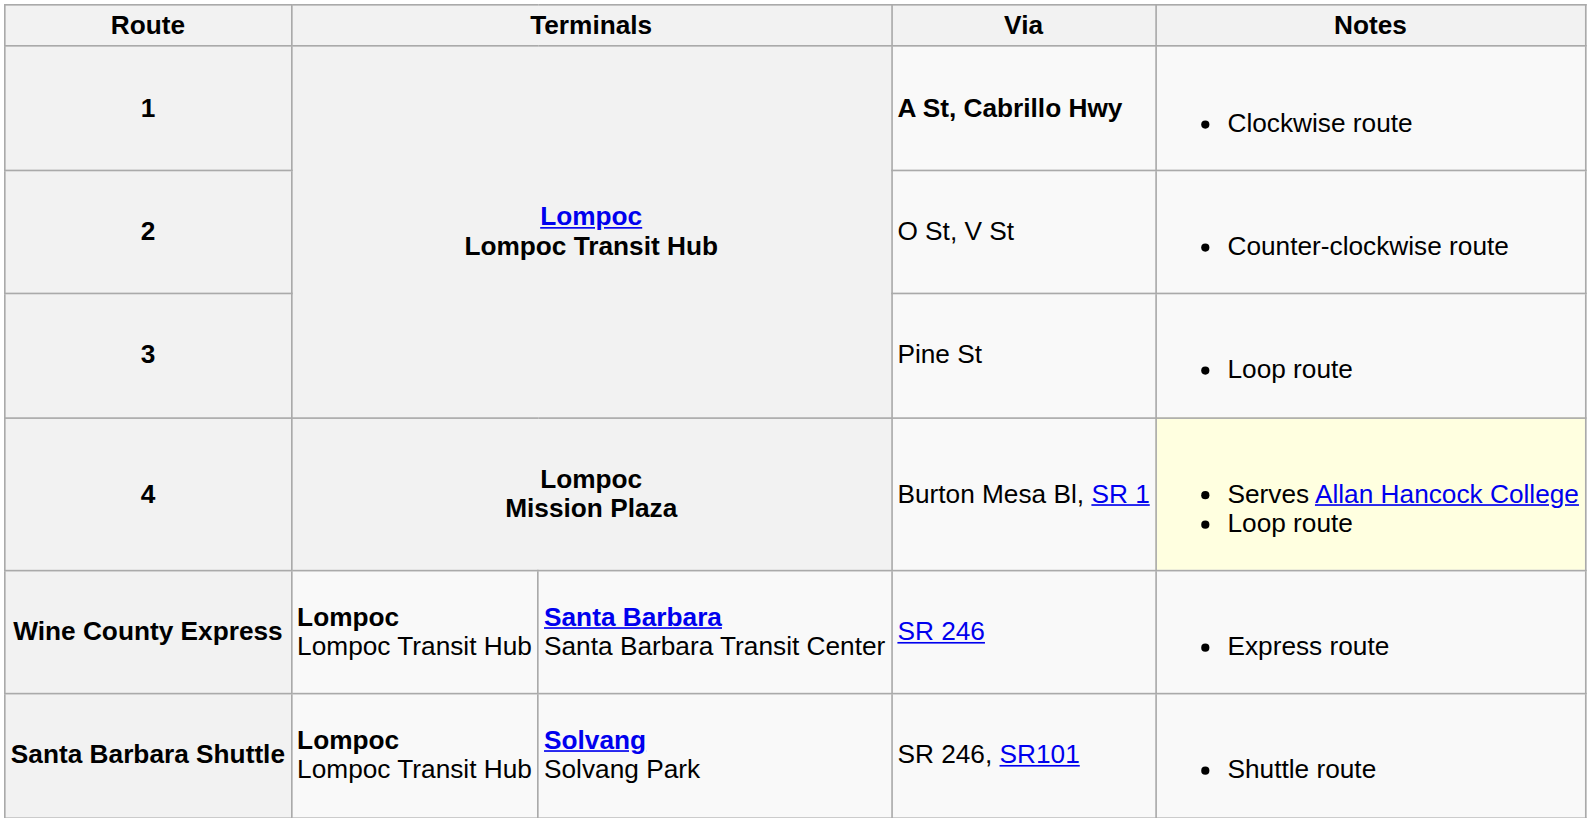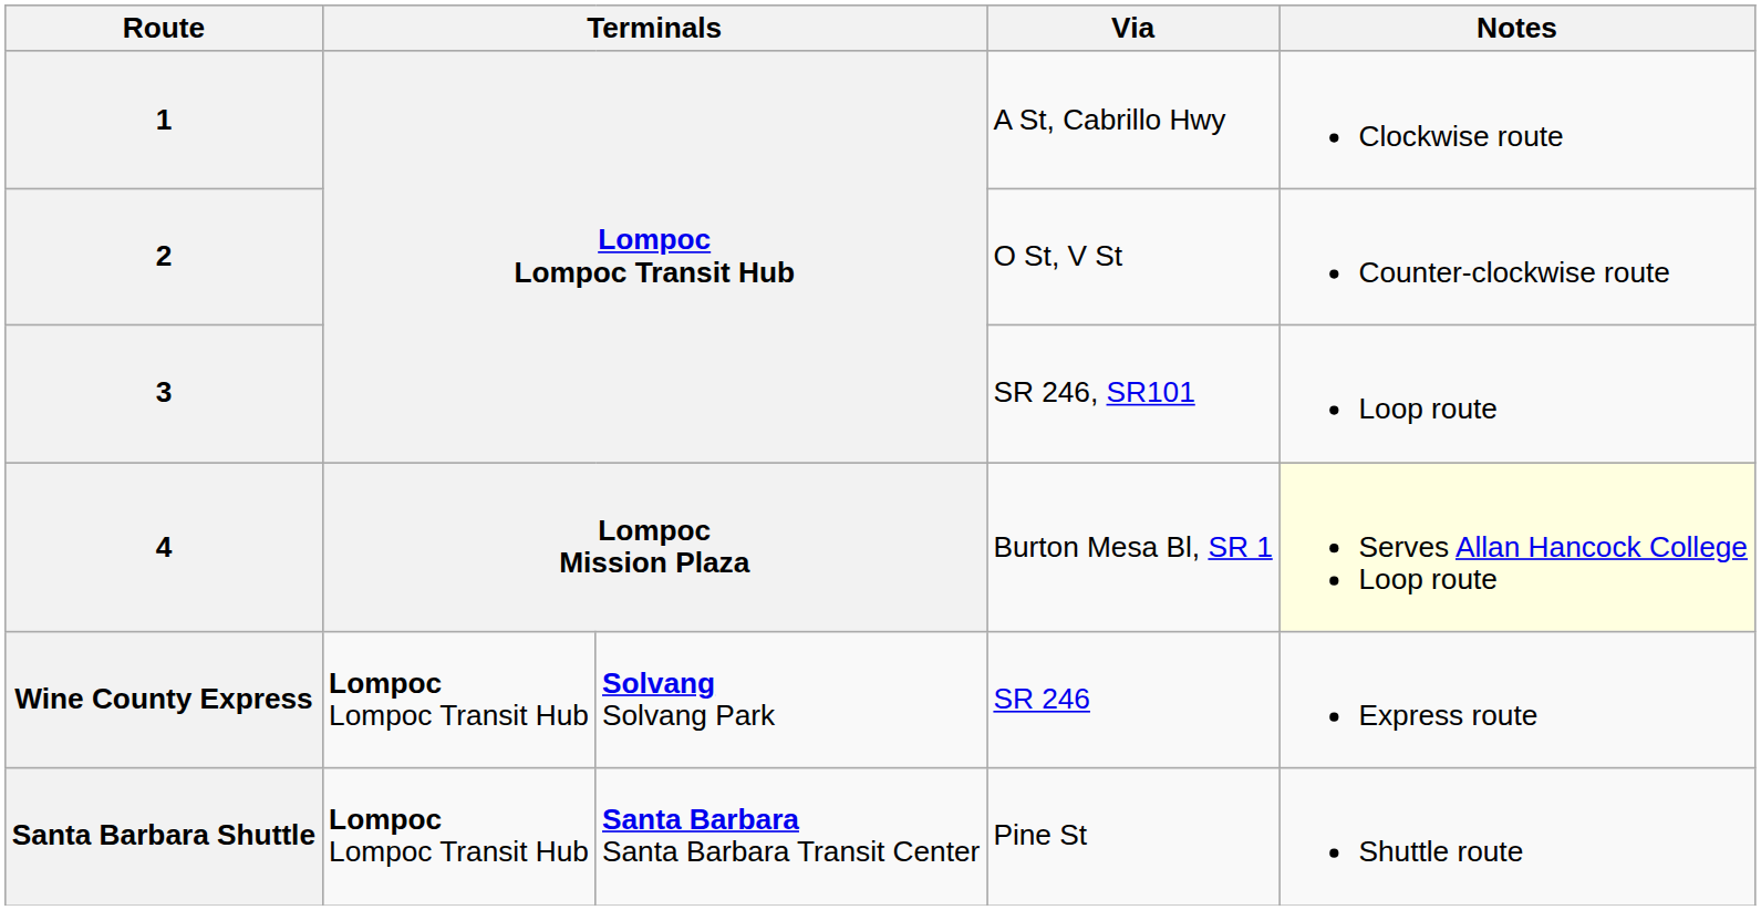 <table class="wikitable">
 <tr>
 <th>Route</th>
 <th colspan="2">Terminals</th>
 <th>Via</th>
 <th>Notes</th>
 </tr>
 <tr>
 <th>1</th>
 <th colspan="2" rowspan="3"><a href='#'><strong>Lompoc</strong></a><br>Lompoc Transit Hub</th>
-<td><strong>A St, Cabrillo Hwy</strong></td>
+<td>A St, Cabrillo Hwy</td>
 <td><br><ul><li>Clockwise route</li></ul></td>
 </tr>
 <tr>
 <th>2</th>
 <td>O St, V St</td>
 <td><br><ul><li>Counter-clockwise route</li></ul></td>
 </tr>
 <tr>
 <th>3</th>
-<td>Pine St</td>
+<td>SR 246, <a href='#'>SR101</a></td>
 <td><br><ul><li>Loop route</li></ul></td>
 </tr>
 <tr>
 <th>4</th>
 <th colspan="2"><strong>Lompoc</strong><br>Mission Plaza</th>
 <td>Burton Mesa Bl, <a href='#'>SR 1</a></td>
 <td style="background: lightyellow;"><br><ul><li>Serves <a href='#'>Allan Hancock College</a></li><li>Loop route</li></ul></td>
 </tr>
 <tr>
 <th>Wine County Express</th>
 <td><strong>Lompoc</strong><br>Lompoc Transit Hub</td>
-<td><strong><a href='#'>Santa Barbara</a></strong><br>Santa Barbara Transit Center</td>
+<td><strong><a href='#'>Solvang</a></strong><br>Solvang Park</td>
 <td><a href='#'>SR 246</a></td>
 <td><br><ul><li>Express route</li></ul></td>
 </tr>
 <tr>
 <th>Santa Barbara Shuttle</th>
 <td><strong>Lompoc</strong><br>Lompoc Transit Hub</td>
-<td><strong><a href='#'>Solvang</a></strong><br>Solvang Park</td>
-<td>SR 246, <a href='#'>SR101</a></td>
+<td><strong><a href='#'>Santa Barbara</a></strong><br>Santa Barbara Transit Center</td>
+<td>Pine St</td>
 <td><br><ul><li>Shuttle route</li></ul></td>
 </tr>
 </table>
